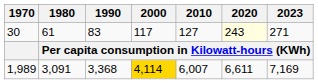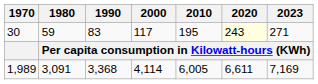 <table class="wikitable">
 <tr>
 <th>1970</th>
 <th>1980</th>
 <th>1990</th>
 <th>2000</th>
 <th>2010</th>
 <th>2020</th>
 <th>2023</th>
 </tr>
 <tr>
 <td>30</td>
-<td>61</td>
+<td>59</td>
 <td>83</td>
 <td>117</td>
-<td>127</td>
+<td>195</td>
 <td style="background: lightyellow;">243</td>
 <td>271</td>
 </tr>
 <tr>
 <th></th>
 <th colspan="6">Per capita consumption in <a href='#'>Kilowatt-hours</a> (KWh)</th>
 </tr>
 <tr>
 <td>1,989</td>
 <td>3,091</td>
 <td>3,368</td>
-<td style="background: gold;">4,114</td>
-<td>6,007</td>
+<td>4,114</td>
+<td>6,005</td>
 <td>6,611</td>
 <td>7,169</td>
 </tr>
 </table>
